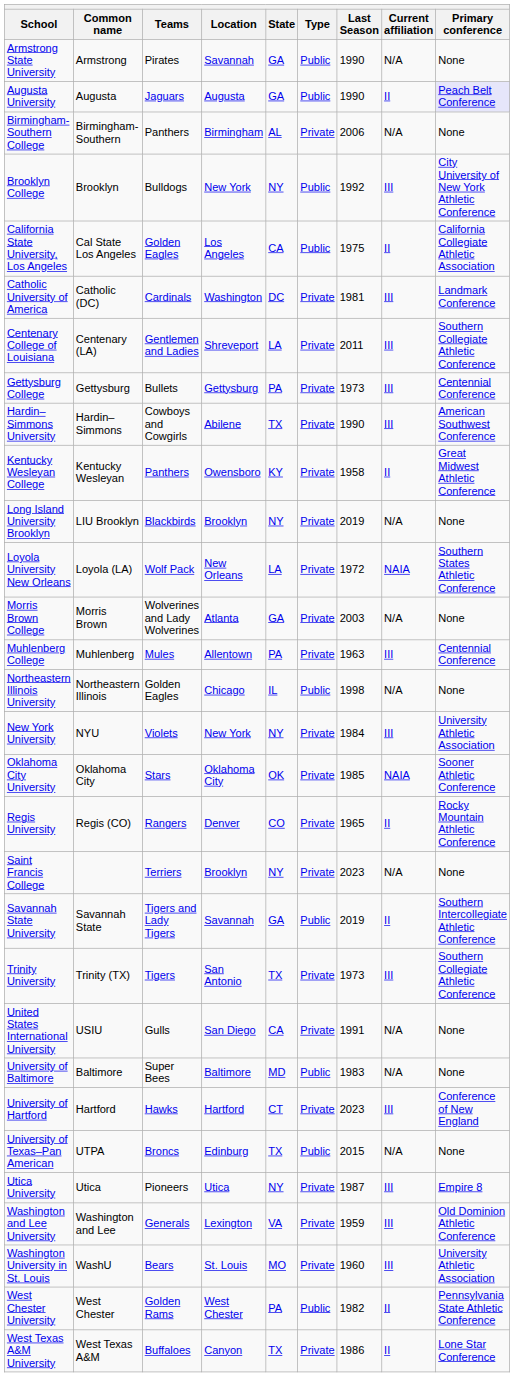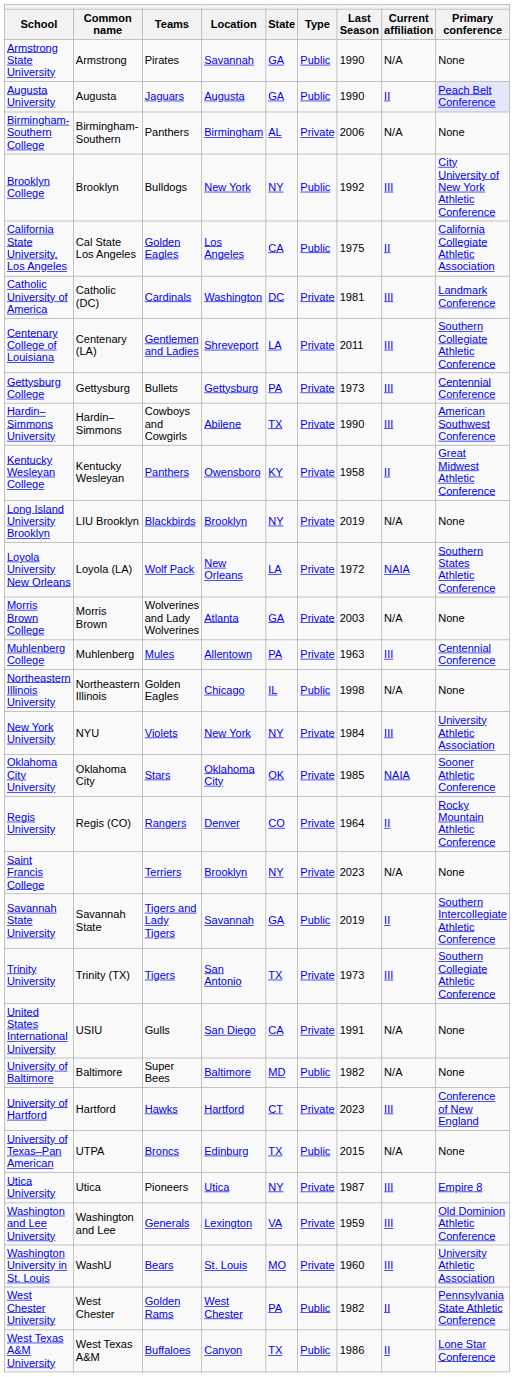 <table class="wikitable sortable mw-collapsible">
 <tr>
 <th colspan="9"></th>
 </tr>
 <tr>
 <th>School</th>
 <th>Common name</th>
 <th>Teams</th>
 <th>Location</th>
 <th>State</th>
 <th>Type</th>
 <th>Last Season</th>
 <th>Current affiliation</th>
 <th>Primary conference</th>
 </tr>
 <tr>
 <td><a href='#'>Armstrong State University</a></td>
 <td>Armstrong</td>
 <td>Pirates</td>
 <td><a href='#'>Savannah</a></td>
 <td><a href='#'>GA</a></td>
 <td><a href='#'>Public</a></td>
 <td>1990</td>
 <td>N/A</td>
 <td>None</td>
 </tr>
 <tr>
 <td><a href='#'>Augusta University</a></td>
 <td>Augusta</td>
 <td><a href='#'>Jaguars</a></td>
 <td><a href='#'>Augusta</a></td>
 <td><a href='#'>GA</a></td>
 <td><a href='#'>Public</a></td>
 <td>1990</td>
 <td><a href='#'>II</a></td>
 <td style="background: lavender;"><a href='#'>Peach Belt Conference</a></td>
 </tr>
 <tr>
 <td><a href='#'>Birmingham-Southern College</a></td>
 <td>Birmingham-Southern</td>
 <td>Panthers</td>
 <td><a href='#'>Birmingham</a></td>
 <td><a href='#'>AL</a></td>
 <td><a href='#'>Private</a></td>
 <td>2006</td>
 <td>N/A</td>
 <td>None</td>
 </tr>
 <tr>
 <td><a href='#'>Brooklyn College</a></td>
 <td>Brooklyn</td>
 <td>Bulldogs</td>
 <td><a href='#'>New York</a></td>
 <td><a href='#'>NY</a></td>
 <td><a href='#'>Public</a></td>
 <td>1992</td>
 <td><a href='#'>III</a></td>
 <td><a href='#'>City University of New York Athletic Conference</a></td>
 </tr>
 <tr>
 <td><a href='#'>California State University, Los Angeles</a></td>
 <td>Cal State Los Angeles</td>
 <td><a href='#'>Golden Eagles</a></td>
 <td><a href='#'>Los Angeles</a></td>
 <td><a href='#'>CA</a></td>
 <td><a href='#'>Public</a></td>
 <td>1975</td>
 <td><a href='#'>II</a></td>
 <td><a href='#'>California Collegiate Athletic Association</a></td>
 </tr>
 <tr>
 <td><a href='#'>Catholic University of America</a></td>
 <td>Catholic (DC)</td>
 <td><a href='#'>Cardinals</a></td>
 <td><a href='#'>Washington</a></td>
 <td><a href='#'>DC</a></td>
 <td><a href='#'>Private</a></td>
 <td>1981</td>
 <td><a href='#'>III</a></td>
 <td><a href='#'>Landmark Conference</a></td>
 </tr>
 <tr>
 <td><a href='#'>Centenary College of Louisiana</a></td>
 <td>Centenary (LA)</td>
 <td><a href='#'>Gentlemen and Ladies</a></td>
 <td><a href='#'>Shreveport</a></td>
 <td><a href='#'>LA</a></td>
 <td><a href='#'>Private</a></td>
 <td>2011</td>
 <td><a href='#'>III</a></td>
 <td><a href='#'>Southern Collegiate Athletic Conference</a></td>
 </tr>
 <tr>
 <td><a href='#'>Gettysburg College</a></td>
 <td>Gettysburg</td>
 <td>Bullets</td>
 <td><a href='#'>Gettysburg</a></td>
 <td><a href='#'>PA</a></td>
 <td><a href='#'>Private</a></td>
 <td>1973</td>
 <td><a href='#'>III</a></td>
 <td><a href='#'>Centennial Conference</a></td>
 </tr>
 <tr>
 <td><a href='#'>Hardin–Simmons University</a></td>
 <td>Hardin–Simmons</td>
 <td>Cowboys and Cowgirls</td>
 <td><a href='#'>Abilene</a></td>
 <td><a href='#'>TX</a></td>
 <td><a href='#'>Private</a></td>
 <td>1990</td>
 <td><a href='#'>III</a></td>
 <td><a href='#'>American Southwest Conference</a></td>
 </tr>
 <tr>
 <td><a href='#'>Kentucky Wesleyan College</a></td>
 <td>Kentucky Wesleyan</td>
 <td><a href='#'>Panthers</a></td>
 <td><a href='#'>Owensboro</a></td>
 <td><a href='#'>KY</a></td>
 <td><a href='#'>Private</a></td>
 <td>1958</td>
 <td><a href='#'>II</a></td>
 <td><a href='#'>Great Midwest Athletic Conference</a></td>
 </tr>
 <tr>
 <td><a href='#'>Long Island University Brooklyn</a></td>
 <td>LIU Brooklyn</td>
 <td><a href='#'>Blackbirds</a></td>
 <td><a href='#'>Brooklyn</a></td>
 <td><a href='#'>NY</a></td>
 <td><a href='#'>Private</a></td>
 <td>2019</td>
 <td>N/A</td>
 <td>None</td>
 </tr>
 <tr>
 <td><a href='#'>Loyola University New Orleans</a></td>
 <td>Loyola (LA)</td>
 <td><a href='#'>Wolf Pack</a></td>
 <td><a href='#'>New Orleans</a></td>
 <td><a href='#'>LA</a></td>
 <td><a href='#'>Private</a></td>
 <td>1972</td>
 <td><a href='#'>NAIA</a></td>
 <td><a href='#'>Southern States Athletic Conference</a></td>
 </tr>
 <tr>
 <td><a href='#'>Morris Brown College</a></td>
 <td>Morris Brown</td>
 <td>Wolverines and Lady Wolverines</td>
 <td><a href='#'>Atlanta</a></td>
 <td><a href='#'>GA</a></td>
 <td><a href='#'>Private</a></td>
 <td>2003</td>
 <td>N/A</td>
 <td>None</td>
 </tr>
 <tr>
 <td><a href='#'>Muhlenberg College</a></td>
 <td>Muhlenberg</td>
 <td><a href='#'>Mules</a></td>
 <td><a href='#'>Allentown</a></td>
 <td><a href='#'>PA</a></td>
 <td><a href='#'>Private</a></td>
 <td>1963</td>
 <td><a href='#'>III</a></td>
 <td><a href='#'>Centennial Conference</a></td>
 </tr>
 <tr>
 <td><a href='#'>Northeastern Illinois University</a></td>
 <td>Northeastern Illinois</td>
 <td>Golden Eagles</td>
 <td><a href='#'>Chicago</a></td>
 <td><a href='#'>IL</a></td>
 <td><a href='#'>Public</a></td>
 <td>1998</td>
 <td>N/A</td>
 <td>None</td>
 </tr>
 <tr>
 <td><a href='#'>New York University</a></td>
 <td>NYU</td>
 <td><a href='#'>Violets</a></td>
 <td><a href='#'>New York</a></td>
 <td><a href='#'>NY</a></td>
 <td><a href='#'>Private</a></td>
 <td>1984</td>
 <td><a href='#'>III</a></td>
 <td><a href='#'>University Athletic Association</a></td>
 </tr>
 <tr>
 <td><a href='#'>Oklahoma City University</a></td>
 <td>Oklahoma City</td>
 <td><a href='#'>Stars</a></td>
 <td><a href='#'>Oklahoma City</a></td>
 <td><a href='#'>OK</a></td>
 <td><a href='#'>Private</a></td>
 <td>1985</td>
 <td><a href='#'>NAIA</a></td>
 <td><a href='#'>Sooner Athletic Conference</a></td>
 </tr>
 <tr>
 <td><a href='#'>Regis University</a></td>
 <td>Regis (CO)</td>
 <td><a href='#'>Rangers</a></td>
 <td><a href='#'>Denver</a></td>
 <td><a href='#'>CO</a></td>
 <td><a href='#'>Private</a></td>
-<td>1965</td>
+<td>1964</td>
 <td><a href='#'>II</a></td>
 <td><a href='#'>Rocky Mountain Athletic Conference</a></td>
 </tr>
 <tr>
 <td><a href='#'>Saint Francis College</a></td>
 <td></td>
 <td><a href='#'>Terriers</a></td>
 <td><a href='#'>Brooklyn</a></td>
 <td><a href='#'>NY</a></td>
 <td><a href='#'>Private</a></td>
 <td>2023</td>
 <td>N/A</td>
 <td>None</td>
 </tr>
 <tr>
 <td><a href='#'>Savannah State University</a></td>
 <td>Savannah State</td>
 <td><a href='#'>Tigers and Lady Tigers</a></td>
 <td><a href='#'>Savannah</a></td>
 <td><a href='#'>GA</a></td>
 <td><a href='#'>Public</a></td>
 <td>2019</td>
 <td><a href='#'>II</a></td>
 <td><a href='#'>Southern Intercollegiate Athletic Conference</a></td>
 </tr>
 <tr>
 <td><a href='#'>Trinity University</a></td>
 <td>Trinity (TX)</td>
 <td><a href='#'>Tigers</a></td>
 <td><a href='#'>San Antonio</a></td>
 <td><a href='#'>TX</a></td>
 <td><a href='#'>Private</a></td>
 <td>1973</td>
 <td><a href='#'>III</a></td>
 <td><a href='#'>Southern Collegiate Athletic Conference</a></td>
 </tr>
 <tr>
 <td><a href='#'>United States International University</a></td>
 <td>USIU</td>
 <td>Gulls</td>
 <td><a href='#'>San Diego</a></td>
 <td><a href='#'>CA</a></td>
 <td><a href='#'>Private</a></td>
 <td>1991</td>
 <td>N/A</td>
 <td>None</td>
 </tr>
 <tr>
 <td><a href='#'>University of Baltimore</a></td>
 <td>Baltimore</td>
 <td>Super Bees</td>
 <td><a href='#'>Baltimore</a></td>
 <td><a href='#'>MD</a></td>
 <td><a href='#'>Public</a></td>
-<td>1983</td>
+<td>1982</td>
 <td>N/A</td>
 <td>None</td>
 </tr>
 <tr>
 <td><a href='#'>University of Hartford</a></td>
 <td>Hartford</td>
 <td><a href='#'>Hawks</a></td>
 <td><a href='#'>Hartford</a></td>
 <td><a href='#'>CT</a></td>
 <td><a href='#'>Private</a></td>
 <td>2023</td>
 <td><a href='#'>III</a></td>
 <td><a href='#'>Conference of New England</a></td>
 </tr>
 <tr>
 <td><a href='#'>University of Texas–Pan American</a></td>
 <td>UTPA</td>
 <td><a href='#'>Broncs</a></td>
 <td><a href='#'>Edinburg</a></td>
 <td><a href='#'>TX</a></td>
 <td><a href='#'>Public</a></td>
 <td>2015</td>
 <td>N/A</td>
 <td>None</td>
 </tr>
 <tr>
 <td><a href='#'>Utica University</a></td>
 <td>Utica</td>
 <td>Pioneers</td>
 <td><a href='#'>Utica</a></td>
 <td><a href='#'>NY</a></td>
 <td><a href='#'>Private</a></td>
 <td>1987</td>
 <td><a href='#'>III</a></td>
 <td><a href='#'>Empire 8</a></td>
 </tr>
 <tr>
 <td><a href='#'>Washington and Lee University</a></td>
 <td>Washington and Lee</td>
 <td><a href='#'>Generals</a></td>
 <td><a href='#'>Lexington</a></td>
 <td><a href='#'>VA</a></td>
 <td><a href='#'>Private</a></td>
 <td>1959</td>
 <td><a href='#'>III</a></td>
 <td><a href='#'>Old Dominion Athletic Conference</a></td>
 </tr>
 <tr>
 <td><a href='#'>Washington University in St. Louis</a></td>
 <td>WashU</td>
 <td><a href='#'>Bears</a></td>
 <td><a href='#'>St. Louis</a></td>
 <td><a href='#'>MO</a></td>
 <td><a href='#'>Private</a></td>
 <td>1960</td>
 <td><a href='#'>III</a></td>
 <td><a href='#'>University Athletic Association</a></td>
 </tr>
 <tr>
 <td><a href='#'>West Chester University</a></td>
 <td>West Chester</td>
 <td><a href='#'>Golden Rams</a></td>
 <td><a href='#'>West Chester</a></td>
 <td><a href='#'>PA</a></td>
 <td><a href='#'>Public</a></td>
 <td>1982</td>
 <td><a href='#'>II</a></td>
 <td><a href='#'>Pennsylvania State Athletic Conference</a></td>
 </tr>
 <tr>
 <td><a href='#'>West Texas A&M University</a></td>
 <td>West Texas A&M</td>
 <td><a href='#'>Buffaloes</a></td>
 <td><a href='#'>Canyon</a></td>
 <td><a href='#'>TX</a></td>
-<td><a href='#'>Private</a></td>
+<td><a href='#'>Public</a></td>
 <td>1986</td>
 <td><a href='#'>II</a></td>
 <td><a href='#'>Lone Star Conference</a></td>
 </tr>
 </table>
